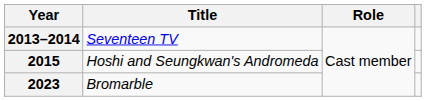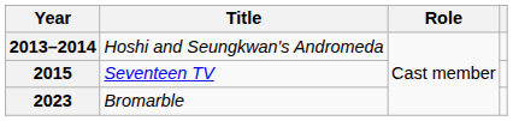 <table class="wikitable plainrowheaders sortable">
 <tr>
 <th scope="col">Year</th>
 <th scope="col">Title</th>
 <th scope="col">Role</th>
 <th scope="col" class="unsortable"></th>
 </tr>
 <tr>
 <th scope="row">2013–2014</th>
-<td><em><a href='#'>Seventeen TV</a></em></td>
+<td><em>Hoshi and Seungkwan's Andromeda</em></td>
 <td rowspan="3">Cast member</td>
 <td style="text-align:center"></td>
 </tr>
 <tr>
 <th scope="row">2015</th>
-<td><em>Hoshi and Seungkwan's Andromeda</em></td>
+<td><em><a href='#'>Seventeen TV</a></em></td>
 <td style="text-align:center"></td>
 </tr>
 <tr>
 <th scope="row">2023</th>
 <td><em>Bromarble</em></td>
 <td style="text-align:center"></td>
 </tr>
 </table>
